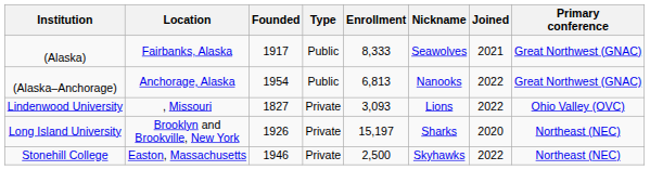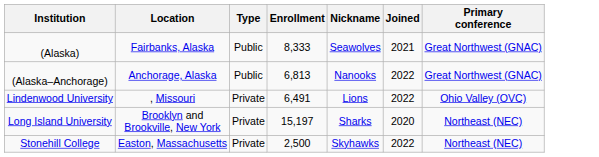 <table class="wikitable sortable" style="text-align:center">
 <tr>
 <th>Institution</th>
 <th>Location</th>
-<th>Founded</th>
 <th>Type</th>
 <th>Enrollment</th>
 <th>Nickname</th>
 <th>Joined</th>
 <th>Primary<br>conference</th>
 </tr>
 <tr>
 <td><br>(Alaska)</td>
 <td><a href='#'>Fairbanks, Alaska</a></td>
-<td>1917</td>
 <td>Public</td>
 <td>8,333</td>
 <td><a href='#'>Seawolves</a></td>
 <td>2021</td>
 <td><a href='#'>Great Northwest (GNAC)</a></td>
 </tr>
 <tr>
 <td><br>(Alaska–Anchorage)</td>
 <td><a href='#'>Anchorage, Alaska</a></td>
-<td>1954</td>
 <td>Public</td>
 <td>6,813</td>
 <td><a href='#'>Nanooks</a></td>
 <td>2022</td>
 <td><a href='#'>Great Northwest (GNAC)</a></td>
 </tr>
 <tr>
 <td><a href='#'>Lindenwood University</a></td>
 <td>, <a href='#'>Missouri</a></td>
-<td>1827</td>
 <td>Private</td>
-<td>3,093</td>
+<td>6,491</td>
 <td><a href='#'>Lions</a></td>
 <td>2022</td>
 <td><a href='#'>Ohio Valley (OVC)</a></td>
 </tr>
 <tr>
 <td><a href='#'>Long Island University</a></td>
 <td><a href='#'>Brooklyn</a> and<br><a href='#'>Brookville</a>, <a href='#'>New York</a></td>
-<td>1926</td>
 <td>Private</td>
 <td>15,197</td>
 <td><a href='#'>Sharks</a></td>
 <td>2020</td>
 <td><a href='#'>Northeast (NEC)</a></td>
 </tr>
 <tr>
 <td><a href='#'>Stonehill College</a></td>
 <td><a href='#'>Easton</a>, <a href='#'>Massachusetts</a></td>
-<td>1946</td>
 <td>Private</td>
 <td>2,500</td>
 <td><a href='#'>Skyhawks</a></td>
 <td>2022</td>
 <td><a href='#'>Northeast (NEC)</a></td>
 </tr>
 </table>
